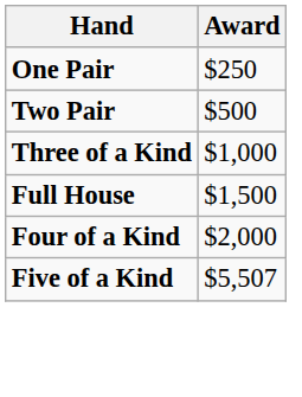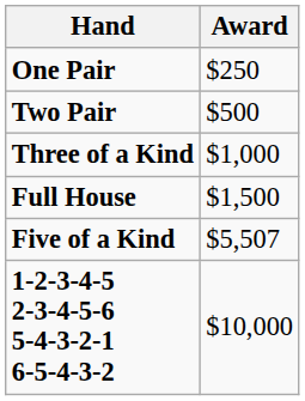 <table class="wikitable" border="1">
 <tr>
 <th>Hand</th>
 <th>Award</th>
 </tr>
 <tr>
 <td><strong>One Pair</strong></td>
 <td>$250</td>
 </tr>
 <tr>
 <td><strong>Two Pair</strong></td>
 <td>$500</td>
 </tr>
 <tr>
 <td><strong>Three of a Kind</strong></td>
 <td>$1,000</td>
 </tr>
 <tr>
 <td><strong>Full House</strong></td>
 <td>$1,500</td>
 </tr>
 <tr>
-<td><strong>Four of a Kind</strong></td>
-<td>$2,000</td>
-</tr>
-<tr>
 <td><strong>Five of a Kind</strong></td>
 <td>$5,507</td>
 </tr>
+<tr>
+<td><strong>1-2-3-4-5</strong><br><strong>2-3-4-5-6</strong><br><strong>5-4-3-2-1</strong><br><strong>6-5-4-3-2</strong></td>
+<td>$10,000</td>
+</tr>
 </table>
